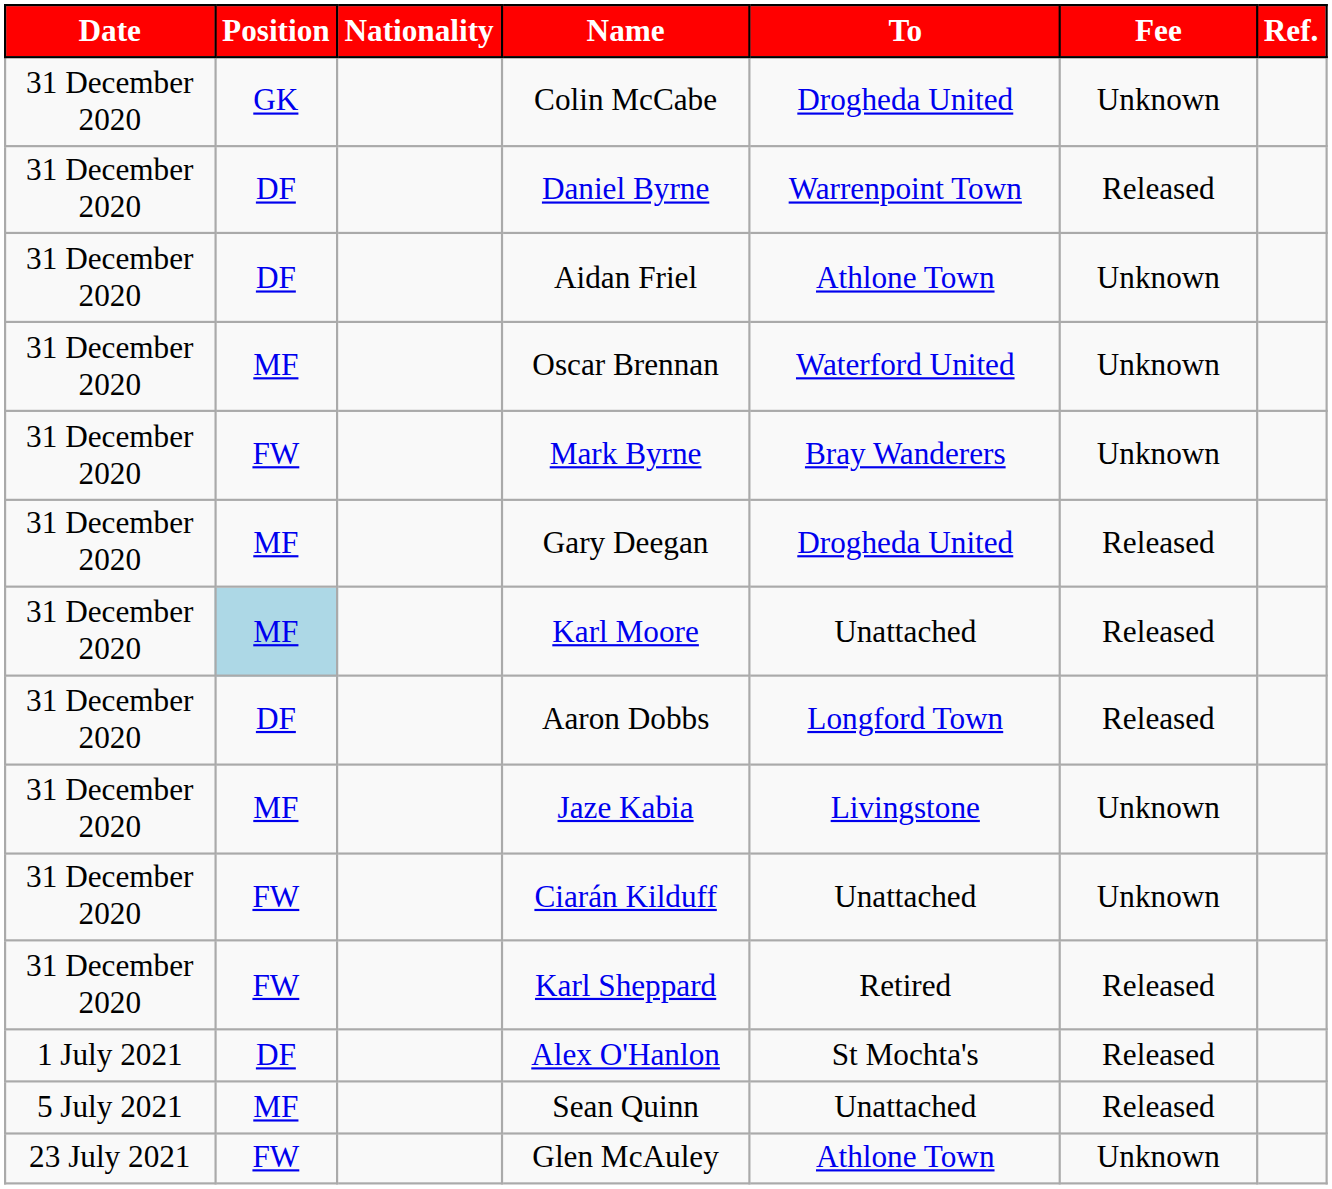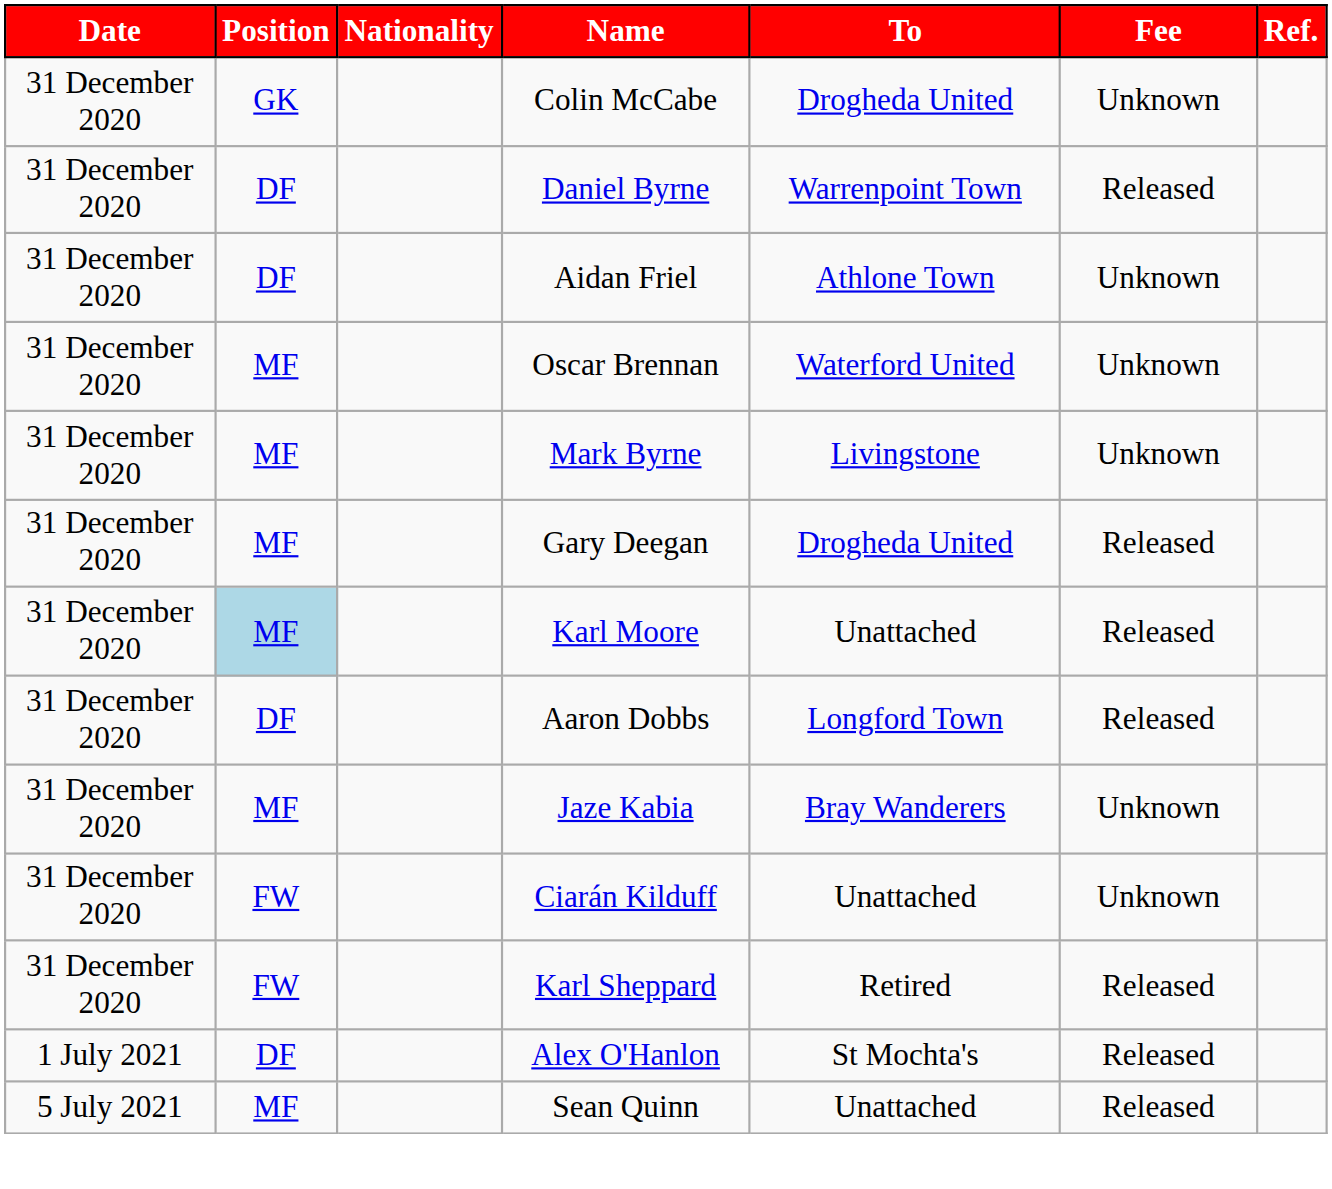 <table class="wikitable"  style="text-align:center; font-size:90%; ">
 <tr>
 <th style="background:#FF0000;color:white;border:1px solid black; width:120px;">Date</th>
 <th style="background:#FF0000;color:white;border:1px solid black; width:50px;">Position</th>
 <th style="background:#FF0000;color:white;border:1px solid black; width:50px;">Nationality</th>
 <th style="background:#FF0000;color:white;border:1px solid black; width:160px;">Name</th>
 <th style="background:#FF0000;color:white;border:1px solid black; width:200px;">To</th>
 <th style="background:#FF0000;color:white;border:1px solid black; width:110px;">Fee</th>
 <th style="background:#FF0000;color:white;border:1px solid black; width:25px;">Ref.</th>
 </tr>
 <tr>
 <td>31 December 2020</td>
 <td><a href='#'>GK</a></td>
 <td></td>
 <td>Colin McCabe</td>
 <td> <a href='#'>Drogheda United</a></td>
 <td>Unknown</td>
 <td></td>
 </tr>
 <tr>
 <td>31 December 2020</td>
 <td><a href='#'>DF</a></td>
 <td></td>
 <td><a href='#'>Daniel Byrne</a></td>
 <td> <a href='#'>Warrenpoint Town</a></td>
 <td>Released</td>
 <td></td>
 </tr>
 <tr>
 <td>31 December 2020</td>
 <td><a href='#'>DF</a></td>
 <td></td>
 <td>Aidan Friel</td>
 <td> <a href='#'>Athlone Town</a></td>
 <td>Unknown</td>
 <td></td>
 </tr>
 <tr>
 <td>31 December 2020</td>
 <td><a href='#'>MF</a></td>
 <td></td>
 <td>Oscar Brennan</td>
 <td> <a href='#'>Waterford United</a></td>
 <td>Unknown</td>
 <td></td>
 </tr>
 <tr>
 <td>31 December 2020</td>
-<td><a href='#'>FW</a></td>
+<td><a href='#'>MF</a></td>
 <td></td>
 <td><a href='#'>Mark Byrne</a></td>
-<td> <a href='#'>Bray Wanderers</a></td>
+<td> <a href='#'>Livingstone</a></td>
 <td>Unknown</td>
 <td></td>
 </tr>
 <tr>
 <td>31 December 2020</td>
 <td><a href='#'>MF</a></td>
 <td></td>
 <td>Gary Deegan</td>
 <td> <a href='#'>Drogheda United</a></td>
 <td>Released</td>
 <td></td>
 </tr>
 <tr>
 <td>31 December 2020</td>
 <td style="background: lightblue;"><a href='#'>MF</a></td>
 <td></td>
 <td><a href='#'>Karl Moore</a></td>
 <td>Unattached</td>
 <td>Released</td>
 <td></td>
 </tr>
 <tr>
 <td>31 December 2020</td>
 <td><a href='#'>DF</a></td>
 <td></td>
 <td>Aaron Dobbs</td>
 <td> <a href='#'>Longford Town</a></td>
 <td>Released</td>
 <td></td>
 </tr>
 <tr>
 <td>31 December 2020</td>
 <td><a href='#'>MF</a></td>
 <td></td>
 <td><a href='#'>Jaze Kabia</a></td>
-<td> <a href='#'>Livingstone</a></td>
+<td> <a href='#'>Bray Wanderers</a></td>
 <td>Unknown</td>
 <td></td>
 </tr>
 <tr>
 <td>31 December 2020</td>
 <td><a href='#'>FW</a></td>
 <td></td>
 <td><a href='#'>Ciarán Kilduff</a></td>
 <td>Unattached</td>
 <td>Unknown</td>
 <td></td>
 </tr>
 <tr>
 <td>31 December 2020</td>
 <td><a href='#'>FW</a></td>
 <td></td>
 <td><a href='#'>Karl Sheppard</a></td>
 <td>Retired</td>
 <td>Released</td>
 <td></td>
 </tr>
 <tr>
 <td>1 July 2021</td>
 <td><a href='#'>DF</a></td>
 <td></td>
 <td><a href='#'>Alex O'Hanlon</a></td>
 <td>St Mochta's</td>
 <td>Released</td>
 <td></td>
 </tr>
 <tr>
 <td>5 July 2021</td>
 <td><a href='#'>MF</a></td>
 <td></td>
 <td>Sean Quinn</td>
 <td>Unattached</td>
 <td>Released</td>
 <td></td>
 </tr>
-<tr>
-<td>23 July 2021</td>
-<td><a href='#'>FW</a></td>
-<td></td>
-<td>Glen McAuley</td>
-<td> <a href='#'>Athlone Town</a></td>
-<td>Unknown</td>
-<td></td>
-</tr>
 </table>
